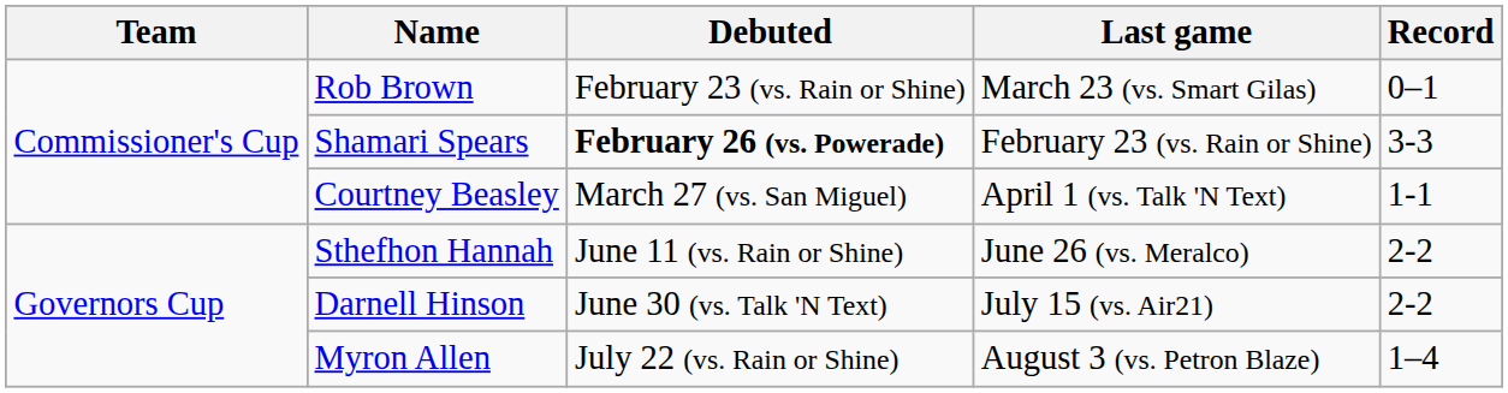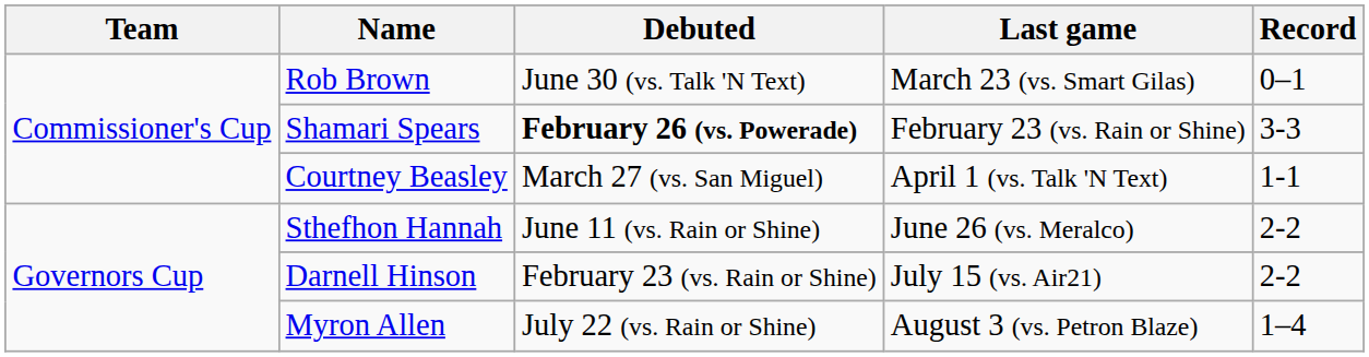 <table class="wikitable">
 <tr>
 <th>Team</th>
 <th>Name</th>
 <th>Debuted</th>
 <th>Last game</th>
 <th>Record</th>
 </tr>
 <tr>
 <td rowspan=3><a href='#'>Commissioner's Cup</a></td>
 <td> <a href='#'>Rob Brown</a></td>
-<td>February 23 <small>(vs. Rain or Shine)</small></td>
+<td>June 30 <small>(vs. Talk 'N Text)</small></td>
 <td>March 23 <small>(vs. Smart Gilas)</small></td>
 <td>0–1</td>
 </tr>
 <tr>
 <td> <a href='#'>Shamari Spears</a></td>
 <td><strong>February 26 <small>(vs. Powerade)</small></strong></td>
 <td>February 23 <small>(vs. Rain or Shine)</small></td>
 <td>3-3</td>
 </tr>
 <tr>
 <td> <a href='#'>Courtney Beasley</a></td>
 <td>March 27 <small>(vs. San Miguel)</small></td>
 <td>April 1 <small>(vs. Talk 'N Text)</small></td>
 <td>1-1</td>
 </tr>
 <tr>
 <td rowspan=3><a href='#'>Governors Cup</a></td>
 <td> <a href='#'>Sthefhon Hannah</a></td>
 <td>June 11 <small>(vs. Rain or Shine)</small></td>
 <td>June 26 <small>(vs. Meralco)</small></td>
 <td>2-2</td>
 </tr>
 <tr>
 <td> <a href='#'>Darnell Hinson</a></td>
-<td>June 30 <small>(vs. Talk 'N Text)</small></td>
+<td>February 23 <small>(vs. Rain or Shine)</small></td>
 <td>July 15 <small>(vs. Air21)</small></td>
 <td>2-2</td>
 </tr>
 <tr>
 <td> <a href='#'>Myron Allen</a></td>
 <td>July 22 <small>(vs. Rain or Shine)</small></td>
 <td>August 3 <small>(vs. Petron Blaze)</small></td>
 <td>1–4</td>
 </tr>
 </table>
